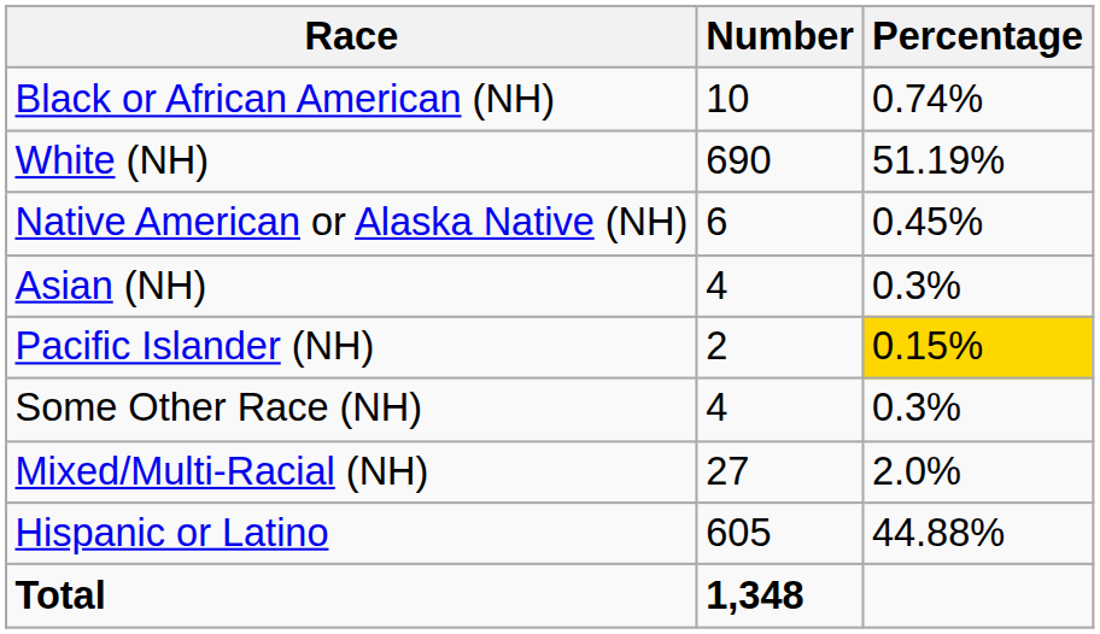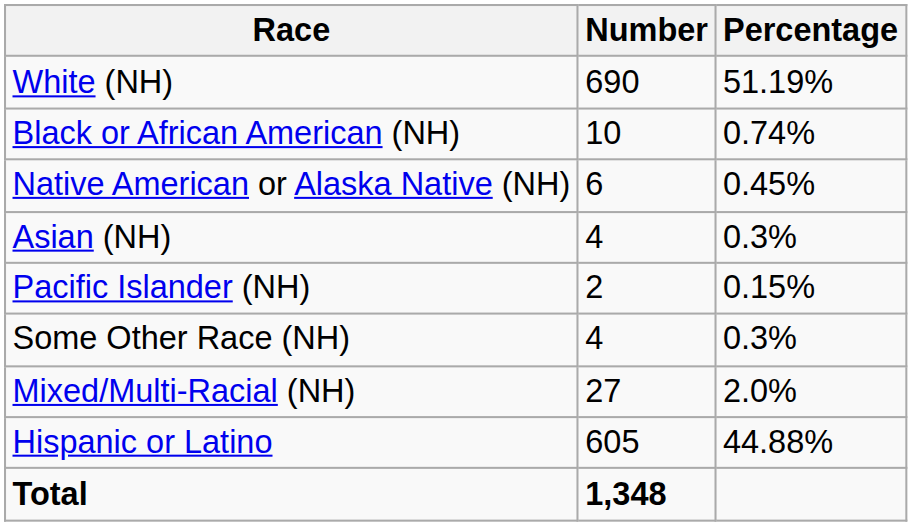 <table class="wikitable">
 <tr>
 <th>Race</th>
 <th>Number</th>
 <th>Percentage</th>
 </tr>
 <tr>
+<td><a href='#'>White</a> (NH)</td>
+<td>690</td>
+<td>51.19%</td>
+</tr>
+<tr>
 <td><a href='#'>Black or African American</a> (NH)</td>
 <td>10</td>
 <td>0.74%</td>
-</tr>
-<tr>
-<td><a href='#'>White</a> (NH)</td>
-<td>690</td>
-<td>51.19%</td>
 </tr>
 <tr>
 <td><a href='#'>Native American</a> or <a href='#'>Alaska Native</a> (NH)</td>
 <td>6</td>
 <td>0.45%</td>
 </tr>
 <tr>
 <td><a href='#'>Asian</a> (NH)</td>
 <td>4</td>
 <td>0.3%</td>
 </tr>
 <tr>
 <td><a href='#'>Pacific Islander</a> (NH)</td>
 <td>2</td>
-<td style="background: gold;">0.15%</td>
+<td>0.15%</td>
 </tr>
 <tr>
 <td>Some Other Race (NH)</td>
 <td>4</td>
 <td>0.3%</td>
 </tr>
 <tr>
 <td><a href='#'>Mixed/Multi-Racial</a> (NH)</td>
 <td>27</td>
 <td>2.0%</td>
 </tr>
 <tr>
 <td><a href='#'>Hispanic or Latino</a></td>
 <td>605</td>
 <td>44.88%</td>
 </tr>
 <tr>
 <td><strong>Total</strong></td>
 <td><strong>1,348</strong></td>
 <td></td>
 </tr>
 </table>
